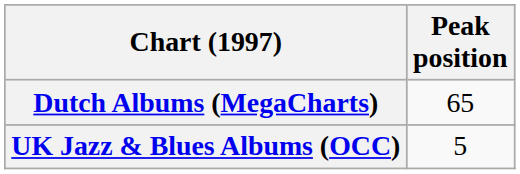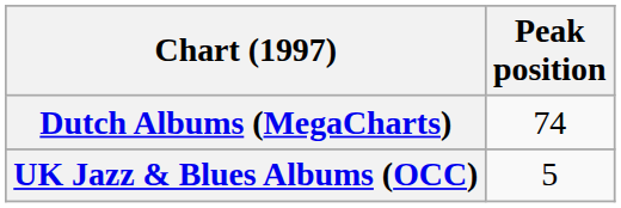 <table class="wikitable sortable plainrowheaders" style="text-align:center">
 <tr>
 <th scope="col">Chart (1997)</th>
 <th scope="col">Peak<br>position</th>
 </tr>
 <tr>
 <th scope="row"><a href='#'>Dutch Albums</a> (<a href='#'>MegaCharts</a>)</th>
-<td>65</td>
+<td>74</td>
 </tr>
 <tr>
 <th scope="row"><a href='#'>UK Jazz & Blues Albums</a> (<a href='#'>OCC</a>)</th>
 <td>5</td>
 </tr>
 </table>
